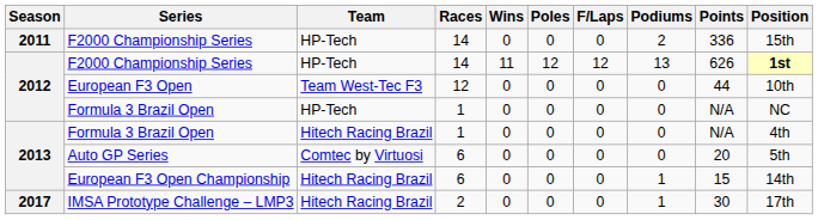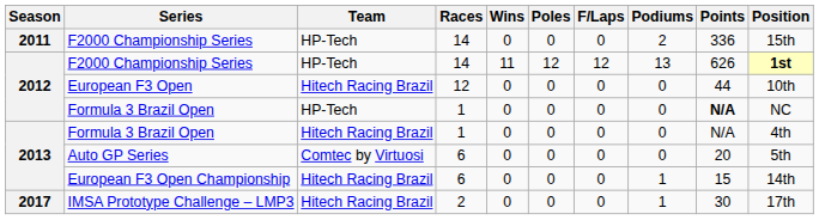 <table class="wikitable" style="font-size: 90%; text-align:center">
 <tr>
 <th>Season</th>
 <th>Series</th>
 <th>Team</th>
 <th>Races</th>
 <th>Wins</th>
 <th>Poles</th>
 <th>F/Laps</th>
 <th>Podiums</th>
 <th>Points</th>
 <th>Position</th>
 </tr>
 <tr>
 <th>2011</th>
 <td align=left><a href='#'>F2000 Championship Series</a></td>
 <td align=left>HP-Tech</td>
 <td>14</td>
 <td>0</td>
 <td>0</td>
 <td>0</td>
 <td>2</td>
 <td>336</td>
 <td>15th</td>
 </tr>
 <tr>
 <th rowspan=3>2012</th>
 <td align=left><a href='#'>F2000 Championship Series</a></td>
 <td align=left>HP-Tech</td>
 <td>14</td>
 <td>11</td>
 <td>12</td>
 <td>12</td>
 <td>13</td>
 <td>626</td>
 <td style="background:#FFFFBF;"><strong>1st</strong></td>
 </tr>
 <tr>
 <td align=left><a href='#'>European F3 Open</a></td>
-<td align=left><a href='#'>Team West-Tec F3</a></td>
+<td align=left><a href='#'>Hitech Racing Brazil</a></td>
 <td>12</td>
 <td>0</td>
 <td>0</td>
 <td>0</td>
 <td>0</td>
 <td>44</td>
 <td>10th</td>
 </tr>
 <tr>
 <td align=left><a href='#'>Formula 3 Brazil Open</a></td>
 <td align=left>HP-Tech</td>
 <td>1</td>
 <td>0</td>
 <td>0</td>
 <td>0</td>
 <td>0</td>
-<td>N/A</td>
+<td><strong>N/A</strong></td>
 <td>NC</td>
 </tr>
 <tr>
 <th rowspan="3">2013</th>
 <td align=left><a href='#'>Formula 3 Brazil Open</a></td>
 <td align=left><a href='#'>Hitech Racing Brazil</a></td>
 <td>1</td>
 <td>0</td>
 <td>0</td>
 <td>0</td>
 <td>0</td>
 <td>N/A</td>
 <td>4th</td>
 </tr>
 <tr>
 <td align=left><a href='#'>Auto GP Series</a></td>
 <td align=left><a href='#'>Comtec</a> by <a href='#'>Virtuosi</a></td>
 <td>6</td>
 <td>0</td>
 <td>0</td>
 <td>0</td>
 <td>0</td>
 <td>20</td>
 <td>5th</td>
 </tr>
 <tr>
 <td align=left><a href='#'>European F3 Open Championship</a></td>
 <td align=left><a href='#'>Hitech Racing Brazil</a></td>
 <td>6</td>
 <td>0</td>
 <td>0</td>
 <td>0</td>
 <td>1</td>
 <td>15</td>
 <td>14th</td>
 </tr>
 <tr>
 <th>2017</th>
 <td align=left><a href='#'>IMSA Prototype Challenge – LMP3</a></td>
 <td align=left><a href='#'>Hitech Racing Brazil</a></td>
 <td>2</td>
 <td>0</td>
 <td>0</td>
 <td>0</td>
 <td>1</td>
 <td>30</td>
 <td>17th</td>
 </tr>
 </table>
